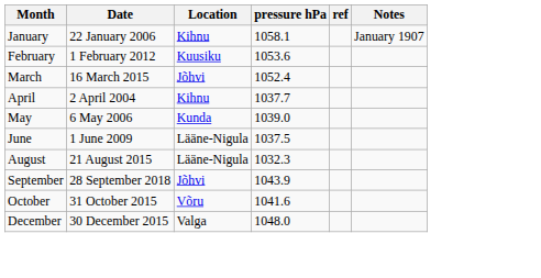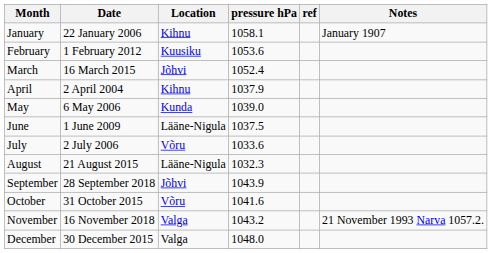 <table class="wikitable sortable">
 <tr>
 <th>Month</th>
 <th>Date</th>
 <th class="unsortable">Location</th>
 <th>pressure hPa</th>
 <th class="unsortable">ref</th>
 <th>Notes</th>
 </tr>
 <tr>
 <td>January</td>
 <td>22 January 2006</td>
 <td><a href='#'>Kihnu</a></td>
 <td>1058.1</td>
 <td></td>
 <td>January 1907</td>
 </tr>
 <tr>
 <td>February</td>
 <td>1 February 2012</td>
 <td><a href='#'>Kuusiku</a></td>
 <td>1053.6</td>
 <td></td>
 <td></td>
 </tr>
 <tr>
 <td>March</td>
 <td>16 March 2015</td>
 <td><a href='#'>Jõhvi</a></td>
 <td>1052.4</td>
 <td></td>
 <td></td>
 </tr>
 <tr>
 <td>April</td>
 <td>2 April 2004</td>
 <td><a href='#'>Kihnu</a></td>
-<td>1037.7</td>
+<td>1037.9</td>
 <td></td>
 <td></td>
 </tr>
 <tr>
 <td>May</td>
 <td>6 May 2006</td>
 <td><a href='#'>Kunda</a></td>
 <td>1039.0</td>
 <td></td>
 <td></td>
 </tr>
 <tr>
 <td>June</td>
 <td>1 June 2009</td>
 <td>Lääne-Nigula</td>
 <td>1037.5</td>
+<td></td>
+<td></td>
+</tr>
+<tr>
+<td>July</td>
+<td>2 July 2006</td>
+<td><a href='#'>Võru</a></td>
+<td>1033.6</td>
 <td></td>
 <td></td>
 </tr>
 <tr>
 <td>August</td>
 <td>21 August 2015</td>
 <td>Lääne-Nigula</td>
 <td>1032.3</td>
 <td></td>
 <td></td>
 </tr>
 <tr>
 <td>September</td>
 <td>28 September 2018</td>
 <td><a href='#'>Jõhvi</a></td>
 <td>1043.9</td>
 <td></td>
 <td></td>
 </tr>
 <tr>
 <td>October</td>
 <td>31 October 2015</td>
 <td><a href='#'>Võru</a></td>
 <td>1041.6</td>
 <td></td>
 <td></td>
 </tr>
 <tr>
+<td>November</td>
+<td>16 November 2018</td>
+<td><a href='#'>Valga</a></td>
+<td>1043.2</td>
+<td></td>
+<td>21 November 1993 <a href='#'>Narva</a> 1057.2.</td>
+</tr>
+<tr>
 <td>December</td>
 <td>30 December 2015</td>
 <td>Valga</td>
 <td>1048.0</td>
 <td></td>
 <td></td>
 </tr>
 </table>
